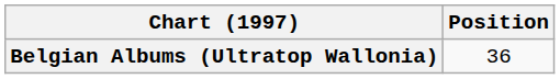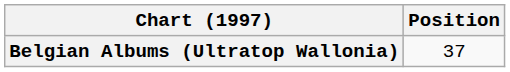 <table class="wikitable plainrowheaders" style="text-align:center">
 <tr>
 <th scope="col">Chart (1997)</th>
 <th scope="col">Position</th>
 </tr>
 <tr>
 <th scope="row">Belgian Albums (Ultratop Wallonia)</th>
-<td>36</td>
+<td>37</td>
 </tr>
 </table>
